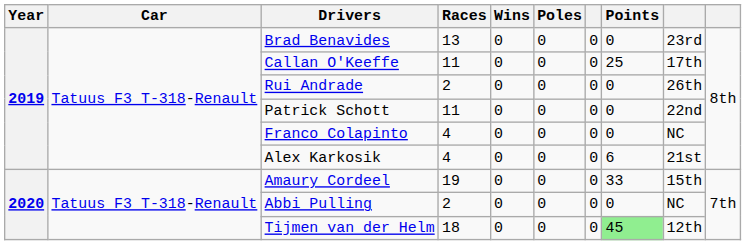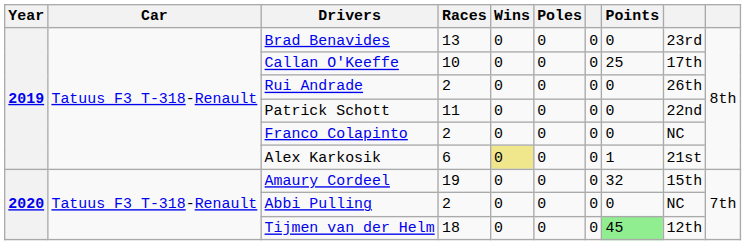 <table class="wikitable" style="font-size:85%">
 <tr>
 <th>Year</th>
 <th>Car</th>
 <th>Drivers</th>
 <th>Races</th>
 <th>Wins</th>
 <th>Poles</th>
 <th></th>
 <th>Points</th>
 <th></th>
 <th></th>
 </tr>
 <tr>
 <th rowspan="6"><a href='#'>2019</a></th>
 <td rowspan="6"><a href='#'>Tatuus F3 T-318</a>-<a href='#'>Renault</a></td>
 <td> <a href='#'>Brad Benavides</a></td>
 <td>13</td>
 <td>0</td>
 <td>0</td>
 <td>0</td>
 <td>0</td>
 <td>23rd</td>
 <td rowspan="6">8th</td>
 </tr>
 <tr>
 <td> <a href='#'>Callan O'Keeffe</a></td>
-<td>11</td>
+<td>10</td>
 <td>0</td>
 <td>0</td>
 <td>0</td>
 <td>25</td>
 <td>17th</td>
 </tr>
 <tr>
 <td> <a href='#'>Rui Andrade</a></td>
 <td>2</td>
 <td>0</td>
 <td>0</td>
 <td>0</td>
 <td>0</td>
 <td>26th</td>
 </tr>
 <tr>
 <td> Patrick Schott</td>
 <td>11</td>
 <td>0</td>
 <td>0</td>
 <td>0</td>
 <td>0</td>
 <td>22nd</td>
 </tr>
 <tr>
 <td> <a href='#'>Franco Colapinto</a></td>
-<td>4</td>
+<td>2</td>
 <td>0</td>
 <td>0</td>
 <td>0</td>
 <td>0</td>
 <td>NC</td>
 </tr>
 <tr>
 <td> Alex Karkosik</td>
-<td>4</td>
+<td>6</td>
+<td style="background: khaki;">0</td>
 <td>0</td>
 <td>0</td>
-<td>0</td>
-<td>6</td>
+<td>1</td>
 <td>21st</td>
 </tr>
 <tr>
 <th rowspan="3"><a href='#'>2020</a></th>
 <td rowspan="3"><a href='#'>Tatuus F3 T-318</a>-<a href='#'>Renault</a></td>
 <td> <a href='#'>Amaury Cordeel</a></td>
 <td>19</td>
 <td>0</td>
 <td>0</td>
 <td>0</td>
-<td>33</td>
+<td>32</td>
 <td>15th</td>
 <td rowspan="3">7th</td>
 </tr>
 <tr>
 <td> <a href='#'>Abbi Pulling</a></td>
 <td>2</td>
 <td>0</td>
 <td>0</td>
 <td>0</td>
 <td>0</td>
 <td>NC</td>
 </tr>
 <tr>
 <td> <a href='#'>Tijmen van der Helm</a></td>
 <td>18</td>
 <td>0</td>
 <td>0</td>
 <td>0</td>
 <td style="background: lightgreen;">45</td>
 <td>12th</td>
 </tr>
 </table>
